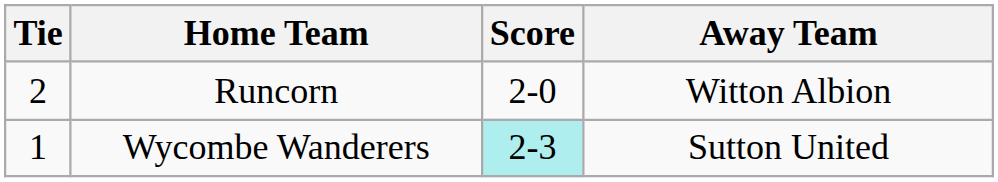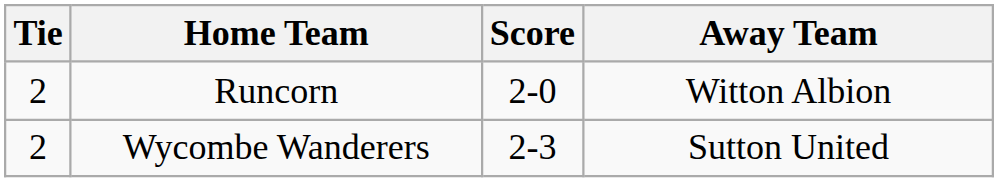 <table class="wikitable" style="text-align:center;">
 <tr>
 <th width=20>Tie</th>
 <th width=175>Home Team</th>
 <th width=20>Score</th>
 <th width=175>Away Team</th>
 </tr>
 <tr>
 <td>2</td>
 <td>Runcorn</td>
 <td>2-0</td>
 <td>Witton Albion</td>
 </tr>
 <tr>
-<td>1</td>
+<td>2</td>
 <td>Wycombe Wanderers</td>
-<td style="background: paleturquoise;">2-3</td>
+<td>2-3</td>
 <td>Sutton United</td>
 </tr>
 </table>
